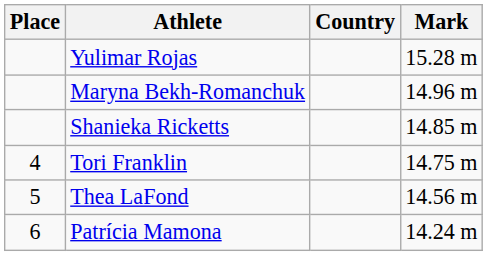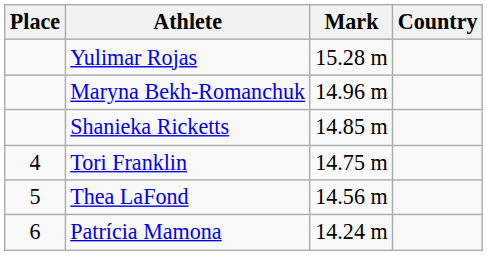 <table class="wikitable">
 <tr>
 <th>Place</th>
 <th>Athlete</th>
+<th>Mark</th>
 <th>Country</th>
-<th>Mark</th>
 </tr>
 <tr>
 <td align=center></td>
 <td><a href='#'>Yulimar Rojas</a></td>
+<td>15.28 m </td>
 <td></td>
-<td>15.28 m </td>
 </tr>
 <tr>
 <td align=center></td>
 <td><a href='#'>Maryna Bekh-Romanchuk</a></td>
+<td>14.96 m </td>
 <td></td>
-<td>14.96 m </td>
 </tr>
 <tr>
 <td align=center></td>
 <td><a href='#'>Shanieka Ricketts</a></td>
+<td>14.85 m </td>
 <td></td>
-<td>14.85 m </td>
 </tr>
 <tr>
 <td align=center>4</td>
 <td><a href='#'>Tori Franklin</a></td>
+<td>14.75 m </td>
 <td></td>
-<td>14.75 m </td>
 </tr>
 <tr>
 <td align=center>5</td>
 <td><a href='#'>Thea LaFond</a></td>
+<td>14.56 m </td>
 <td></td>
-<td>14.56 m </td>
 </tr>
 <tr>
 <td align=center>6</td>
 <td><a href='#'>Patrícia Mamona</a></td>
+<td>14.24 m </td>
 <td></td>
-<td>14.24 m </td>
 </tr>
 </table>
